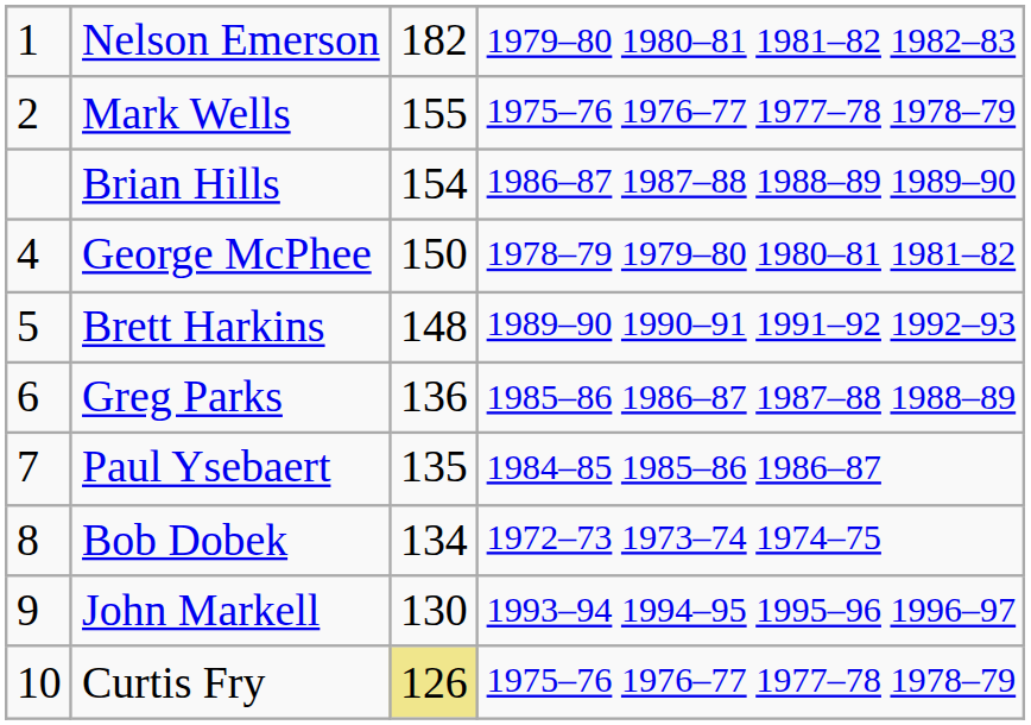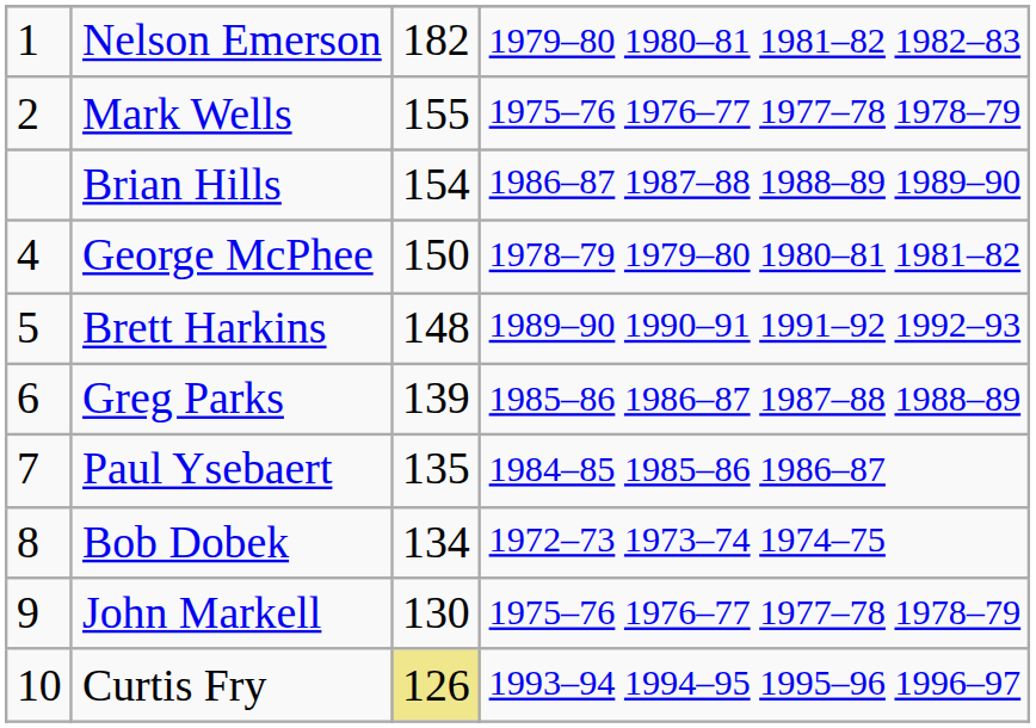 <table class="wikitable">
 <tr>
 </tr>
 <tr>
 <td>1</td>
 <td><a href='#'>Nelson Emerson</a></td>
 <td>182</td>
 <td style="font-size:80%;"><a href='#'>1979–80</a> <a href='#'>1980–81</a> <a href='#'>1981–82</a> <a href='#'>1982–83</a></td>
 </tr>
 <tr>
 <td>2</td>
 <td><a href='#'>Mark Wells</a></td>
 <td>155</td>
 <td style="font-size:80%;"><a href='#'>1975–76</a> <a href='#'>1976–77</a> <a href='#'>1977–78</a> <a href='#'>1978–79</a></td>
 </tr>
 <tr>
 <td></td>
 <td><a href='#'>Brian Hills</a></td>
 <td>154</td>
 <td style="font-size:80%;"><a href='#'>1986–87</a> <a href='#'>1987–88</a> <a href='#'>1988–89</a> <a href='#'>1989–90</a></td>
 </tr>
 <tr>
 <td>4</td>
 <td><a href='#'>George McPhee</a></td>
 <td>150</td>
 <td style="font-size:80%;"><a href='#'>1978–79</a> <a href='#'>1979–80</a> <a href='#'>1980–81</a> <a href='#'>1981–82</a></td>
 </tr>
 <tr>
 <td>5</td>
 <td><a href='#'>Brett Harkins</a></td>
 <td>148</td>
 <td style="font-size:80%;"><a href='#'>1989–90</a> <a href='#'>1990–91</a> <a href='#'>1991–92</a> <a href='#'>1992–93</a></td>
 </tr>
 <tr>
 <td>6</td>
 <td><a href='#'>Greg Parks</a></td>
-<td>136</td>
+<td>139</td>
 <td style="font-size:80%;"><a href='#'>1985–86</a> <a href='#'>1986–87</a> <a href='#'>1987–88</a> <a href='#'>1988–89</a></td>
 </tr>
 <tr>
 <td>7</td>
 <td><a href='#'>Paul Ysebaert</a></td>
 <td>135</td>
 <td style="font-size:80%;"><a href='#'>1984–85</a> <a href='#'>1985–86</a> <a href='#'>1986–87</a></td>
 </tr>
 <tr>
 <td>8</td>
 <td><a href='#'>Bob Dobek</a></td>
 <td>134</td>
 <td style="font-size:80%;"><a href='#'>1972–73</a> <a href='#'>1973–74</a> <a href='#'>1974–75</a></td>
 </tr>
 <tr>
 <td>9</td>
 <td><a href='#'>John Markell</a></td>
 <td>130</td>
-<td style="font-size:80%;"><a href='#'>1993–94</a> <a href='#'>1994–95</a> <a href='#'>1995–96</a> <a href='#'>1996–97</a></td>
+<td style="font-size:80%;"><a href='#'>1975–76</a> <a href='#'>1976–77</a> <a href='#'>1977–78</a> <a href='#'>1978–79</a></td>
 </tr>
 <tr>
 <td>10</td>
 <td>Curtis Fry</td>
 <td style="background: khaki;">126</td>
-<td style="font-size:80%;"><a href='#'>1975–76</a> <a href='#'>1976–77</a> <a href='#'>1977–78</a> <a href='#'>1978–79</a></td>
+<td style="font-size:80%;"><a href='#'>1993–94</a> <a href='#'>1994–95</a> <a href='#'>1995–96</a> <a href='#'>1996–97</a></td>
 </tr>
 </table>
